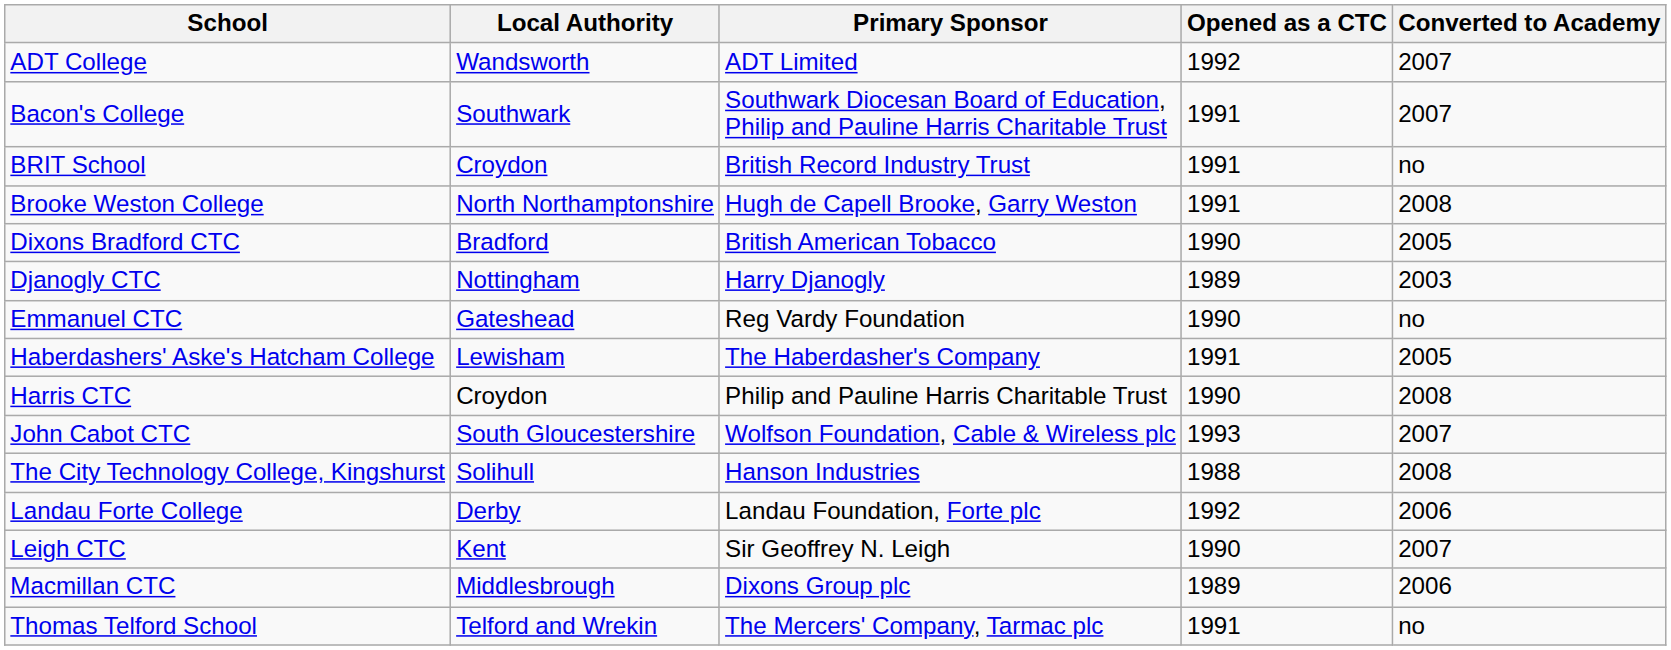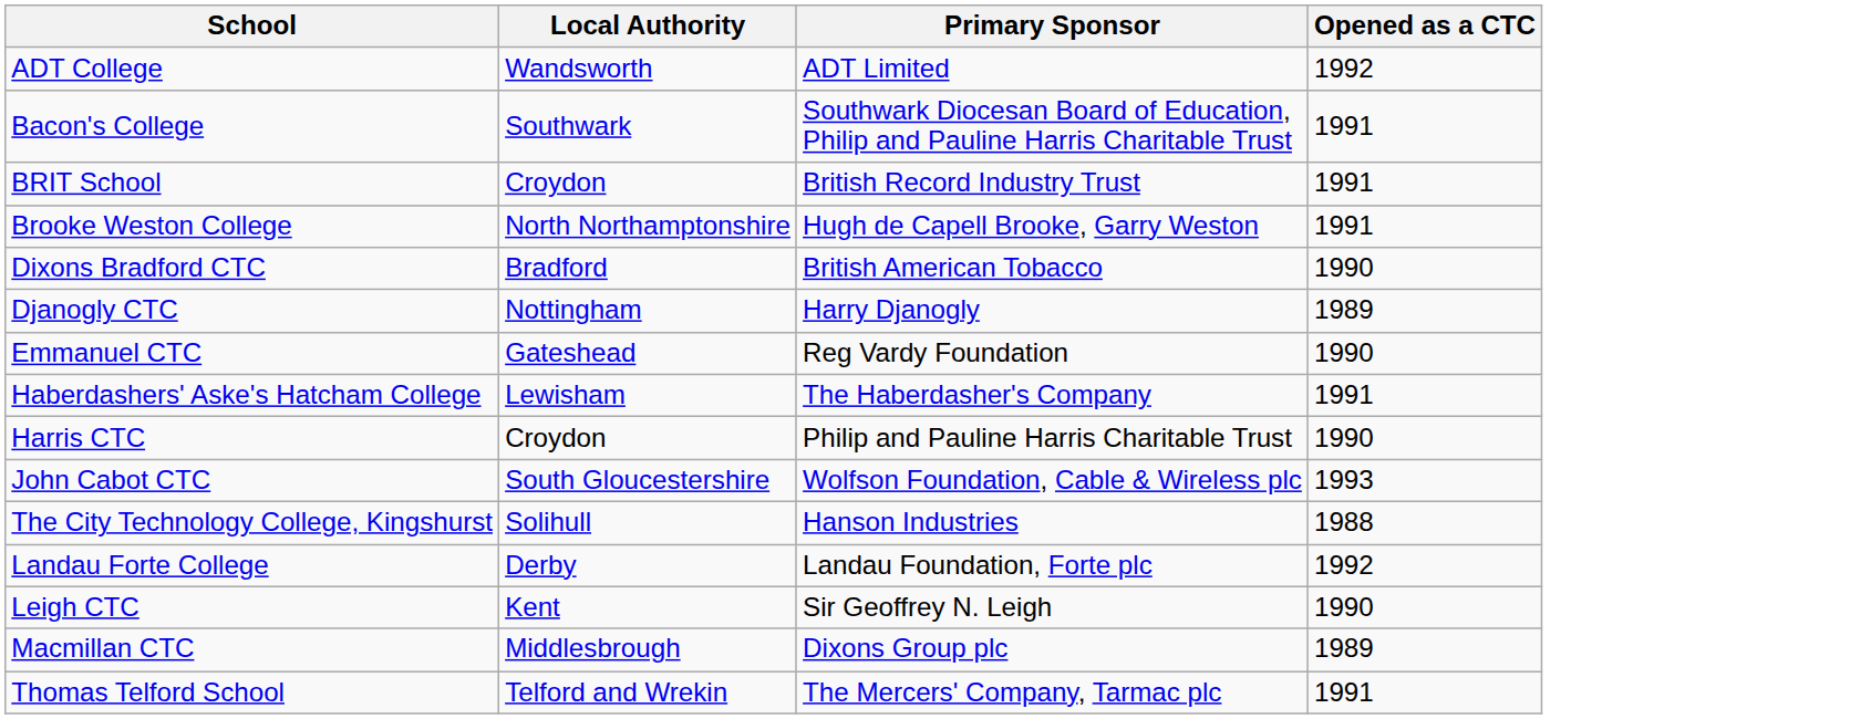 <table class="wikitable sortable">
 <tr>
 <th>School</th>
 <th>Local Authority</th>
 <th>Primary Sponsor</th>
 <th>Opened as a CTC</th>
-<th>Converted to Academy</th>
 </tr>
 <tr>
 <td><a href='#'>ADT College</a></td>
 <td><a href='#'>Wandsworth</a></td>
 <td><a href='#'>ADT Limited</a></td>
 <td>1992</td>
-<td>2007</td>
 </tr>
 <tr>
 <td><a href='#'>Bacon's College</a></td>
 <td><a href='#'>Southwark</a></td>
 <td><a href='#'>Southwark Diocesan Board of Education</a>,<br><a href='#'>Philip and Pauline Harris Charitable Trust</a></td>
 <td>1991</td>
-<td>2007</td>
 </tr>
 <tr>
 <td><a href='#'>BRIT School</a></td>
 <td><a href='#'>Croydon</a></td>
 <td><a href='#'>British Record Industry Trust</a></td>
 <td>1991</td>
-<td>no</td>
 </tr>
 <tr>
 <td><a href='#'>Brooke Weston College</a></td>
 <td><a href='#'>North Northamptonshire</a></td>
 <td><a href='#'>Hugh de Capell Brooke</a>, <a href='#'>Garry Weston</a></td>
 <td>1991</td>
-<td>2008</td>
 </tr>
 <tr>
 <td><a href='#'>Dixons Bradford CTC</a></td>
 <td><a href='#'>Bradford</a></td>
 <td><a href='#'>British American Tobacco</a></td>
 <td>1990</td>
-<td>2005</td>
 </tr>
 <tr>
 <td><a href='#'>Djanogly CTC</a></td>
 <td><a href='#'>Nottingham</a></td>
 <td><a href='#'>Harry Djanogly</a></td>
 <td>1989</td>
-<td>2003</td>
 </tr>
 <tr>
 <td><a href='#'>Emmanuel CTC</a></td>
 <td><a href='#'>Gateshead</a></td>
 <td>Reg Vardy Foundation</td>
 <td>1990</td>
-<td>no</td>
 </tr>
 <tr>
 <td><a href='#'>Haberdashers' Aske's Hatcham College</a></td>
 <td><a href='#'>Lewisham</a></td>
 <td><a href='#'>The Haberdasher's Company</a></td>
 <td>1991</td>
-<td>2005</td>
 </tr>
 <tr>
 <td><a href='#'>Harris CTC</a></td>
 <td>Croydon</td>
 <td>Philip and Pauline Harris Charitable Trust</td>
 <td>1990</td>
-<td>2008</td>
 </tr>
 <tr>
 <td><a href='#'>John Cabot CTC</a></td>
 <td><a href='#'>South Gloucestershire</a></td>
 <td><a href='#'>Wolfson Foundation</a>, <a href='#'>Cable & Wireless plc</a></td>
 <td>1993</td>
-<td>2007</td>
 </tr>
 <tr>
 <td><a href='#'>The City Technology College, Kingshurst</a></td>
 <td><a href='#'>Solihull</a></td>
 <td><a href='#'>Hanson Industries</a></td>
 <td>1988</td>
-<td>2008</td>
 </tr>
 <tr>
 <td><a href='#'>Landau Forte College</a></td>
 <td><a href='#'>Derby</a></td>
 <td>Landau Foundation, <a href='#'>Forte plc</a></td>
 <td>1992</td>
-<td>2006</td>
 </tr>
 <tr>
 <td><a href='#'>Leigh CTC</a></td>
 <td><a href='#'>Kent</a></td>
 <td>Sir Geoffrey N. Leigh</td>
 <td>1990</td>
-<td>2007</td>
 </tr>
 <tr>
 <td><a href='#'>Macmillan CTC</a></td>
 <td><a href='#'>Middlesbrough</a></td>
 <td><a href='#'>Dixons Group plc</a></td>
 <td>1989</td>
-<td>2006</td>
 </tr>
 <tr>
 <td><a href='#'>Thomas Telford School</a></td>
 <td><a href='#'>Telford and Wrekin</a></td>
 <td><a href='#'>The Mercers' Company</a>, <a href='#'>Tarmac plc</a></td>
 <td>1991</td>
-<td>no</td>
 </tr>
 </table>
